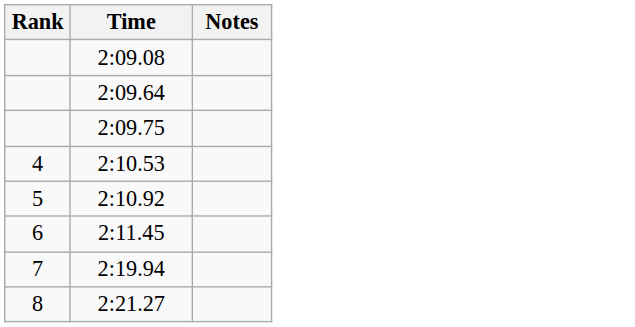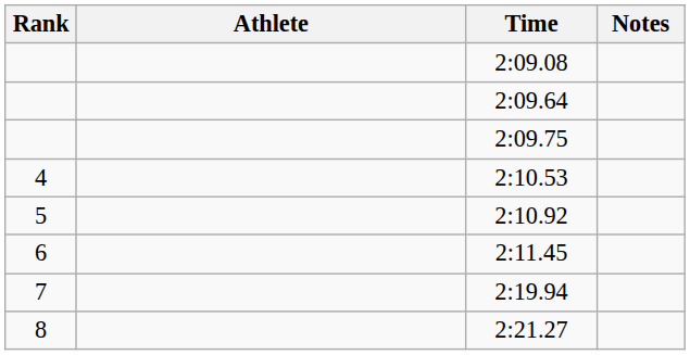 <table class="wikitable" style="text-align:center">
 <tr>
 <th width=40>Rank</th>
+<th width=250>Athlete</th>
 <th width=80>Time</th>
 <th width=50>Notes</th>
 </tr>
 <tr>
 <td></td>
+<td align=left></td>
 <td>2:09.08</td>
 <td></td>
 </tr>
 <tr>
 <td></td>
+<td align=left></td>
 <td>2:09.64</td>
 <td></td>
 </tr>
 <tr>
 <td></td>
+<td align=left></td>
 <td>2:09.75</td>
 <td></td>
 </tr>
 <tr>
 <td>4</td>
+<td align=left></td>
 <td>2:10.53</td>
 <td></td>
 </tr>
 <tr>
 <td>5</td>
+<td align=left></td>
 <td>2:10.92</td>
 <td></td>
 </tr>
 <tr>
 <td>6</td>
+<td align=left></td>
 <td>2:11.45</td>
 <td></td>
 </tr>
 <tr>
 <td>7</td>
+<td align=left></td>
 <td>2:19.94</td>
 <td></td>
 </tr>
 <tr>
 <td>8</td>
+<td align=left></td>
 <td>2:21.27</td>
 <td></td>
 </tr>
 </table>
